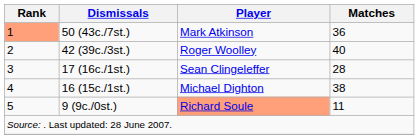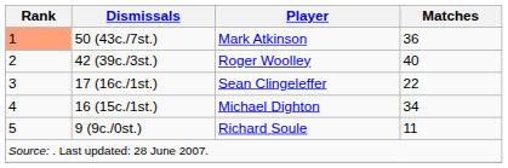 <table class="wikitable" width=90%>
 <tr>
 <th>Rank</th>
 <th><a href='#'>Dismissals</a></th>
 <th><a href='#'>Player</a></th>
 <th>Matches</th>
 </tr>
 <tr>
 <td style="background: lightsalmon;">1</td>
 <td>50 (43c./7st.)</td>
 <td><a href='#'>Mark Atkinson</a></td>
 <td>36</td>
 </tr>
 <tr>
 <td>2</td>
 <td>42 (39c./3st.)</td>
 <td><a href='#'>Roger Woolley</a></td>
 <td>40</td>
 </tr>
 <tr>
 <td>3</td>
 <td>17 (16c./1st.)</td>
 <td><a href='#'>Sean Clingeleffer</a></td>
-<td>28</td>
+<td>22</td>
 </tr>
 <tr>
 <td>4</td>
 <td>16 (15c./1st.)</td>
 <td><a href='#'>Michael Dighton</a></td>
-<td>38</td>
+<td>34</td>
 </tr>
 <tr>
 <td>5</td>
 <td>9 (9c./0st.)</td>
-<td style="background: lightsalmon;"><a href='#'>Richard Soule</a></td>
+<td><a href='#'>Richard Soule</a></td>
 <td>11</td>
 </tr>
 <tr>
 <td colspan=4><small><em>Source: </em>. Last updated: 28 June 2007.</small></td>
 </tr>
 <tr>
 </tr>
 </table>
